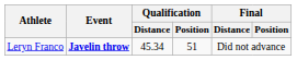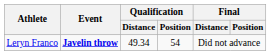 <table class=wikitable style="font-size:90%">
 <tr>
 <th rowspan="2">Athlete</th>
 <th rowspan="2">Event</th>
 <th colspan="2">Qualification</th>
 <th colspan="2">Final</th>
 </tr>
 <tr style="font-size:95%">
 <th>Distance</th>
 <th>Position</th>
 <th>Distance</th>
 <th>Position</th>
 </tr>
 <tr align=center>
 <td align=left><a href='#'>Leryn Franco</a></td>
 <td align=left><strong><a href='#'>Javelin throw</a></strong></td>
-<td>45.34</td>
-<td>51</td>
+<td>49.34</td>
+<td>54</td>
 <td colspan=2>Did not advance</td>
 </tr>
 </table>
